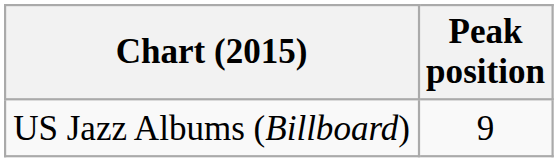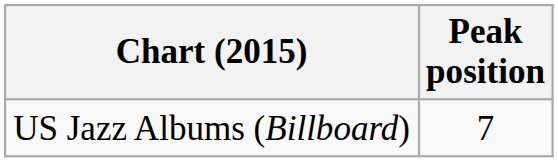 <table class=wikitable>
 <tr>
 <th>Chart (2015)</th>
 <th>Peak<br>position</th>
 </tr>
 <tr>
 <td>US Jazz Albums (<em>Billboard</em>)</td>
-<td align="center">9</td>
+<td align="center">7</td>
 </tr>
 </table>
